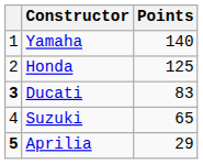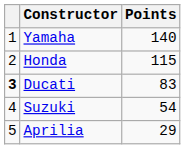 <table class="wikitable" style="font-size: 95%;">
 <tr>
 <th></th>
 <th>Constructor</th>
 <th>Points</th>
 </tr>
 <tr>
 <td align=center>1</td>
 <td> <a href='#'>Yamaha</a></td>
 <td align=right>140</td>
 </tr>
 <tr>
 <td align=center>2</td>
 <td> <a href='#'>Honda</a></td>
-<td align=right>125</td>
+<td align=right>115</td>
 </tr>
 <tr>
 <td align=center><strong>3</strong></td>
 <td> <a href='#'>Ducati</a></td>
 <td align=right>83</td>
 </tr>
 <tr>
 <td align=center>4</td>
 <td> <a href='#'>Suzuki</a></td>
-<td align=right>65</td>
+<td align=right>54</td>
 </tr>
 <tr>
-<td align=center><strong>5</strong></td>
+<td align=center>5</td>
 <td> <a href='#'>Aprilia</a></td>
 <td align=right>29</td>
 </tr>
 </table>
